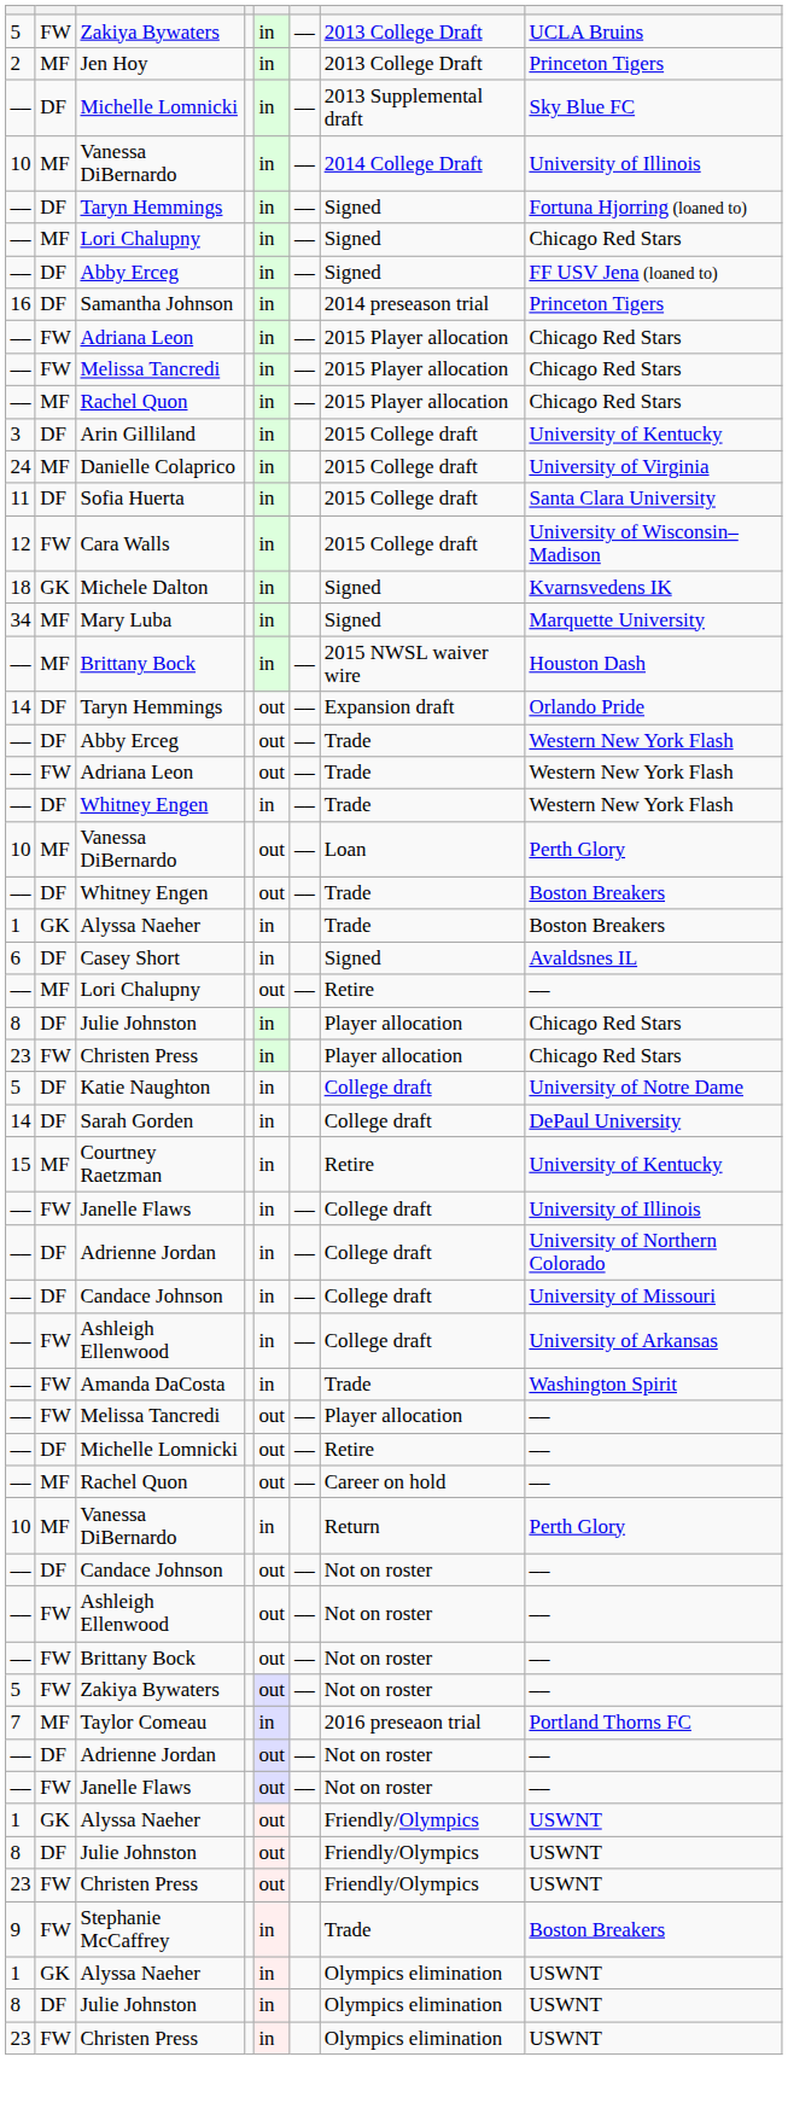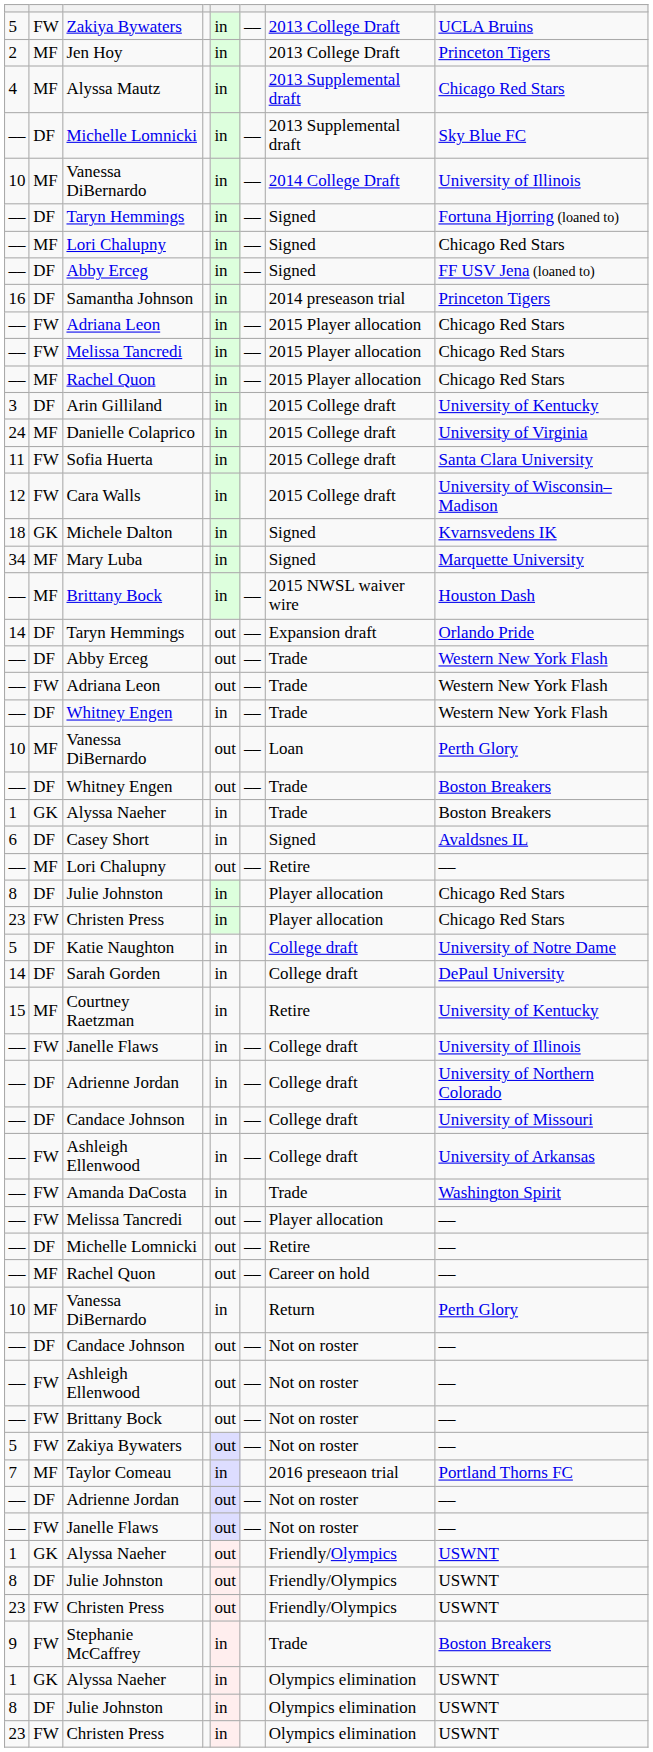 <table class="wikitable collapsible sortable">
 <tr>
 <th></th>
 <th></th>
 <th></th>
 <th></th>
 <th></th>
 <th></th>
 <th></th>
 <th></th>
 </tr>
 <tr>
 <td>5</td>
 <td>FW</td>
 <td><a href='#'>Zakiya Bywaters</a></td>
 <td></td>
 <td style="background:#DDFFDD;">in</td>
 <td> ––</td>
 <td><a href='#'>2013 College Draft</a></td>
 <td><a href='#'>UCLA Bruins</a></td>
 </tr>
 <tr>
 <td>2</td>
 <td>MF</td>
 <td>Jen Hoy</td>
 <td></td>
 <td style="background:#DDFFDD;">in</td>
 <td></td>
 <td>2013 College Draft</td>
 <td><a href='#'>Princeton Tigers</a></td>
+</tr>
+<tr>
+<td>4</td>
+<td>MF</td>
+<td>Alyssa Mautz</td>
+<td></td>
+<td style="background:#DDFFDD;">in</td>
+<td></td>
+<td><a href='#'>2013 Supplemental draft</a></td>
+<td><a href='#'>Chicago Red Stars</a></td>
 </tr>
 <tr>
 <td>––</td>
 <td>DF</td>
 <td><a href='#'>Michelle Lomnicki</a></td>
 <td></td>
 <td style="background:#DDFFDD;">in</td>
 <td>––</td>
 <td>2013 Supplemental draft</td>
 <td><a href='#'>Sky Blue FC</a></td>
 </tr>
 <tr>
 <td>10</td>
 <td>MF</td>
 <td>Vanessa DiBernardo</td>
 <td></td>
 <td style="background:#DDFFDD;">in</td>
 <td>––</td>
 <td><a href='#'>2014 College Draft</a></td>
 <td><a href='#'>University of Illinois</a></td>
 </tr>
 <tr>
 <td>––</td>
 <td>DF</td>
 <td><a href='#'>Taryn Hemmings</a></td>
 <td></td>
 <td style="background:#DDFFDD;">in</td>
 <td>––</td>
 <td>Signed</td>
 <td><a href='#'>Fortuna Hjorring</a><small> (loaned to)</small></td>
 </tr>
 <tr>
 <td>––</td>
 <td>MF</td>
 <td><a href='#'>Lori Chalupny</a></td>
 <td></td>
 <td style="background:#DDFFDD;">in</td>
 <td>––</td>
 <td>Signed</td>
 <td>Chicago Red Stars</td>
 </tr>
 <tr>
 <td>––</td>
 <td>DF</td>
 <td><a href='#'>Abby Erceg</a></td>
 <td></td>
 <td style="background:#DDFFDD;">in</td>
 <td>––</td>
 <td>Signed</td>
 <td><a href='#'>FF USV Jena</a><small> (loaned to)</small></td>
 </tr>
 <tr>
 <td>16</td>
 <td>DF</td>
 <td>Samantha Johnson</td>
 <td></td>
 <td style="background:#DDFFDD;">in</td>
 <td></td>
 <td>2014 preseason trial</td>
 <td><a href='#'>Princeton Tigers</a></td>
 </tr>
 <tr>
 <td>––</td>
 <td>FW</td>
 <td><a href='#'>Adriana Leon</a></td>
 <td></td>
 <td style="background:#DDFFDD;">in</td>
 <td>––</td>
 <td>2015 Player allocation</td>
 <td>Chicago Red Stars</td>
 </tr>
 <tr>
 <td>––</td>
 <td>FW</td>
 <td><a href='#'>Melissa Tancredi</a></td>
 <td></td>
 <td style="background:#DDFFDD;">in</td>
 <td>––</td>
 <td>2015 Player allocation</td>
 <td>Chicago Red Stars</td>
 </tr>
 <tr>
 <td>––</td>
 <td>MF</td>
 <td><a href='#'>Rachel Quon</a></td>
 <td></td>
 <td style="background:#DDFFDD;">in</td>
 <td>––</td>
 <td>2015 Player allocation</td>
 <td>Chicago Red Stars</td>
 </tr>
 <tr>
 <td>3</td>
 <td>DF</td>
 <td>Arin Gilliland</td>
 <td></td>
 <td style="background:#DDFFDD;">in</td>
 <td></td>
 <td>2015 College draft</td>
 <td><a href='#'>University of Kentucky</a></td>
 </tr>
 <tr>
 <td>24</td>
 <td>MF</td>
 <td>Danielle Colaprico</td>
 <td></td>
 <td style="background:#DDFFDD;">in</td>
 <td></td>
 <td>2015 College draft</td>
 <td><a href='#'>University of Virginia</a></td>
 </tr>
 <tr>
 <td>11</td>
-<td>DF</td>
+<td>FW</td>
 <td>Sofia Huerta</td>
 <td></td>
 <td style="background:#DDFFDD;">in</td>
 <td></td>
 <td>2015 College draft</td>
 <td><a href='#'>Santa Clara University</a></td>
 </tr>
 <tr>
 <td>12</td>
 <td>FW</td>
 <td>Cara Walls</td>
 <td></td>
 <td style="background:#DDFFDD;">in</td>
 <td></td>
 <td>2015 College draft</td>
 <td><a href='#'>University of Wisconsin–Madison</a></td>
 </tr>
 <tr>
 <td>18</td>
 <td>GK</td>
 <td>Michele Dalton</td>
 <td></td>
 <td style="background:#DDFFDD;">in</td>
 <td></td>
 <td>Signed</td>
 <td><a href='#'>Kvarnsvedens IK</a></td>
 </tr>
 <tr>
 <td>34</td>
 <td>MF</td>
 <td>Mary Luba</td>
 <td></td>
 <td style="background:#DDFFDD;">in</td>
 <td></td>
 <td>Signed</td>
 <td><a href='#'>Marquette University</a></td>
 </tr>
 <tr>
 <td>––</td>
 <td>MF</td>
 <td><a href='#'>Brittany Bock</a></td>
 <td></td>
 <td style="background:#DDFFDD;">in</td>
 <td>––</td>
 <td>2015 NWSL waiver wire</td>
 <td><a href='#'>Houston Dash</a></td>
 </tr>
 <tr>
 <td>14</td>
 <td>DF</td>
 <td>Taryn Hemmings</td>
 <td></td>
 <td>out</td>
 <td>––</td>
 <td>Expansion draft</td>
 <td><a href='#'>Orlando Pride</a></td>
 </tr>
 <tr>
 <td>––</td>
 <td>DF</td>
 <td>Abby Erceg</td>
 <td></td>
 <td>out</td>
 <td>––</td>
 <td>Trade</td>
 <td><a href='#'>Western New York Flash</a></td>
 </tr>
 <tr>
 <td>––</td>
 <td>FW</td>
 <td>Adriana Leon</td>
 <td></td>
 <td>out</td>
 <td>––</td>
 <td>Trade</td>
 <td>Western New York Flash</td>
 </tr>
 <tr>
 <td>––</td>
 <td>DF</td>
 <td><a href='#'>Whitney Engen</a></td>
 <td></td>
 <td>in</td>
 <td>––</td>
 <td>Trade</td>
 <td>Western New York Flash</td>
 </tr>
 <tr>
 <td>10</td>
 <td>MF</td>
 <td>Vanessa DiBernardo</td>
 <td></td>
 <td>out</td>
 <td>––</td>
 <td>Loan</td>
 <td><a href='#'>Perth Glory</a></td>
 </tr>
 <tr>
 <td>––</td>
 <td>DF</td>
 <td>Whitney Engen</td>
 <td></td>
 <td>out</td>
 <td>––</td>
 <td>Trade</td>
 <td><a href='#'>Boston Breakers</a></td>
 </tr>
 <tr>
 <td>1</td>
 <td>GK</td>
 <td>Alyssa Naeher</td>
 <td></td>
 <td>in</td>
 <td></td>
 <td>Trade</td>
 <td>Boston Breakers</td>
 </tr>
 <tr>
 <td>6</td>
 <td>DF</td>
 <td>Casey Short</td>
 <td></td>
 <td>in</td>
 <td></td>
 <td>Signed</td>
 <td><a href='#'>Avaldsnes IL</a></td>
 </tr>
 <tr>
 <td>––</td>
 <td>MF</td>
 <td>Lori Chalupny</td>
 <td></td>
 <td>out</td>
 <td>––</td>
 <td>Retire</td>
 <td>––</td>
 </tr>
 <tr>
 <td>8</td>
 <td>DF</td>
 <td>Julie Johnston</td>
 <td></td>
 <td style="background:#DDFFDD;">in</td>
 <td></td>
 <td>Player allocation</td>
 <td>Chicago Red Stars</td>
 </tr>
 <tr>
 <td>23</td>
 <td>FW</td>
 <td>Christen Press</td>
 <td></td>
 <td style="background:#DDFFDD;">in</td>
 <td></td>
 <td>Player allocation</td>
 <td>Chicago Red Stars</td>
 </tr>
 <tr>
 <td>5</td>
 <td>DF</td>
 <td>Katie Naughton</td>
 <td></td>
 <td>in</td>
 <td></td>
 <td><a href='#'>College draft</a></td>
 <td><a href='#'>University of Notre Dame</a></td>
 </tr>
 <tr>
 <td>14</td>
 <td>DF</td>
 <td>Sarah Gorden</td>
 <td></td>
 <td>in</td>
 <td></td>
 <td>College draft</td>
 <td><a href='#'>DePaul University</a></td>
 </tr>
 <tr>
 <td>15</td>
 <td>MF</td>
 <td>Courtney Raetzman</td>
 <td></td>
 <td>in</td>
 <td></td>
 <td>Retire</td>
 <td><a href='#'>University of Kentucky</a></td>
 </tr>
 <tr>
 <td>––</td>
 <td>FW</td>
 <td>Janelle Flaws</td>
 <td></td>
 <td>in</td>
 <td>––</td>
 <td>College draft</td>
 <td><a href='#'>University of Illinois</a></td>
 </tr>
 <tr>
 <td>––</td>
 <td>DF</td>
 <td>Adrienne Jordan</td>
 <td></td>
 <td>in</td>
 <td>––</td>
 <td>College draft</td>
 <td><a href='#'>University of Northern Colorado</a></td>
 </tr>
 <tr>
 <td>––</td>
 <td>DF</td>
 <td>Candace Johnson</td>
 <td></td>
 <td>in</td>
 <td>––</td>
 <td>College draft</td>
 <td><a href='#'>University of Missouri</a></td>
 </tr>
 <tr>
 <td>––</td>
 <td>FW</td>
 <td>Ashleigh Ellenwood</td>
 <td></td>
 <td>in</td>
 <td>––</td>
 <td>College draft</td>
 <td><a href='#'>University of Arkansas</a></td>
 </tr>
 <tr>
 <td>––</td>
 <td>FW</td>
 <td>Amanda DaCosta</td>
 <td></td>
 <td>in</td>
 <td></td>
 <td>Trade</td>
 <td><a href='#'>Washington Spirit</a></td>
 </tr>
 <tr>
 <td>––</td>
 <td>FW</td>
 <td>Melissa Tancredi</td>
 <td></td>
 <td>out</td>
 <td>––</td>
 <td>Player allocation</td>
 <td>––</td>
 </tr>
 <tr>
 <td>––</td>
 <td>DF</td>
 <td>Michelle Lomnicki</td>
 <td></td>
 <td>out</td>
 <td>––</td>
 <td>Retire</td>
 <td>––</td>
 </tr>
 <tr>
 <td>––</td>
 <td>MF</td>
 <td>Rachel Quon</td>
 <td></td>
 <td>out</td>
 <td>––</td>
 <td>Career on hold</td>
 <td>––</td>
 </tr>
 <tr>
 <td>10</td>
 <td>MF</td>
 <td>Vanessa DiBernardo</td>
 <td></td>
 <td>in</td>
 <td></td>
 <td>Return</td>
 <td><a href='#'>Perth Glory</a></td>
 </tr>
 <tr>
 <td>––</td>
 <td>DF</td>
 <td>Candace Johnson</td>
 <td></td>
 <td>out</td>
 <td>––</td>
 <td>Not on roster</td>
 <td>––</td>
 </tr>
 <tr>
 <td>––</td>
 <td>FW</td>
 <td>Ashleigh Ellenwood</td>
 <td></td>
 <td>out</td>
 <td>––</td>
 <td>Not on roster</td>
 <td>––</td>
 </tr>
 <tr>
 <td>––</td>
 <td>FW</td>
 <td>Brittany Bock</td>
 <td></td>
 <td>out</td>
 <td>––</td>
 <td>Not on roster</td>
 <td>––</td>
 </tr>
 <tr>
 <td>5</td>
 <td>FW</td>
 <td>Zakiya Bywaters</td>
 <td></td>
 <td style="background:#DDDDFF;">out</td>
 <td>––</td>
 <td>Not on roster</td>
 <td>––</td>
 </tr>
 <tr>
 <td>7</td>
 <td>MF</td>
 <td>Taylor Comeau</td>
 <td></td>
 <td style="background:#DDDDFF;">in</td>
 <td></td>
 <td>2016 preseaon trial</td>
 <td><a href='#'>Portland Thorns FC</a></td>
 </tr>
 <tr>
 <td>––</td>
 <td>DF</td>
 <td>Adrienne Jordan</td>
 <td></td>
 <td style="background:#DDDDFF;">out</td>
 <td>––</td>
 <td>Not on roster</td>
 <td>––</td>
 </tr>
 <tr>
 <td>––</td>
 <td>FW</td>
 <td>Janelle Flaws</td>
 <td></td>
 <td style="background:#DDDDFF;">out</td>
 <td>––</td>
 <td>Not on roster</td>
 <td>––</td>
 </tr>
 <tr>
 <td>1</td>
 <td>GK</td>
 <td>Alyssa Naeher</td>
 <td></td>
 <td style="background:#FFEEEE;">out</td>
 <td></td>
 <td>Friendly/<a href='#'>Olympics</a></td>
 <td><a href='#'>USWNT</a></td>
 </tr>
 <tr>
 <td>8</td>
 <td>DF</td>
 <td>Julie Johnston</td>
 <td></td>
 <td style="background:#FFEEEE;">out</td>
 <td></td>
 <td>Friendly/Olympics</td>
 <td>USWNT</td>
 </tr>
 <tr>
 <td>23</td>
 <td>FW</td>
 <td>Christen Press</td>
 <td></td>
 <td style="background:#FFEEEE;">out</td>
 <td></td>
 <td>Friendly/Olympics</td>
 <td>USWNT</td>
 </tr>
 <tr>
 <td>9</td>
 <td>FW</td>
 <td>Stephanie McCaffrey</td>
 <td></td>
 <td style="background:#FFEEEE;">in</td>
 <td></td>
 <td>Trade</td>
 <td><a href='#'>Boston Breakers</a></td>
 </tr>
 <tr>
 <td>1</td>
 <td>GK</td>
 <td>Alyssa Naeher</td>
 <td></td>
 <td style="background:#FFEEEE;">in</td>
 <td></td>
 <td>Olympics elimination</td>
 <td>USWNT</td>
 </tr>
 <tr>
 <td>8</td>
 <td>DF</td>
 <td>Julie Johnston</td>
 <td></td>
 <td style="background:#FFEEEE;">in</td>
 <td></td>
 <td>Olympics elimination</td>
 <td>USWNT</td>
 </tr>
 <tr>
 <td>23</td>
 <td>FW</td>
 <td>Christen Press</td>
 <td></td>
 <td style="background:#FFEEEE;">in</td>
 <td></td>
 <td>Olympics elimination</td>
 <td>USWNT</td>
 </tr>
 </table>
